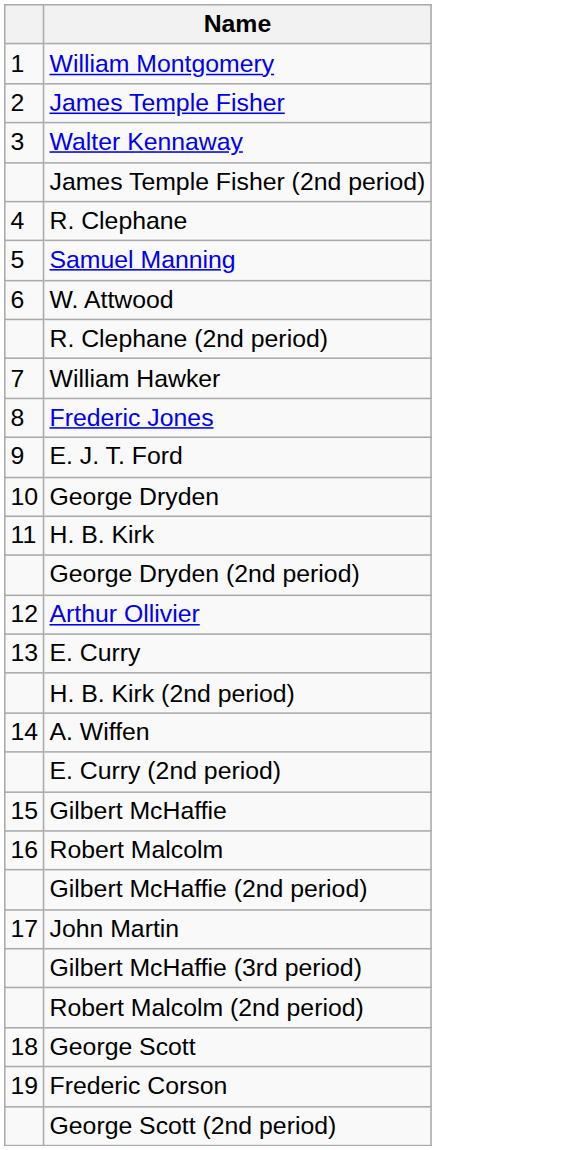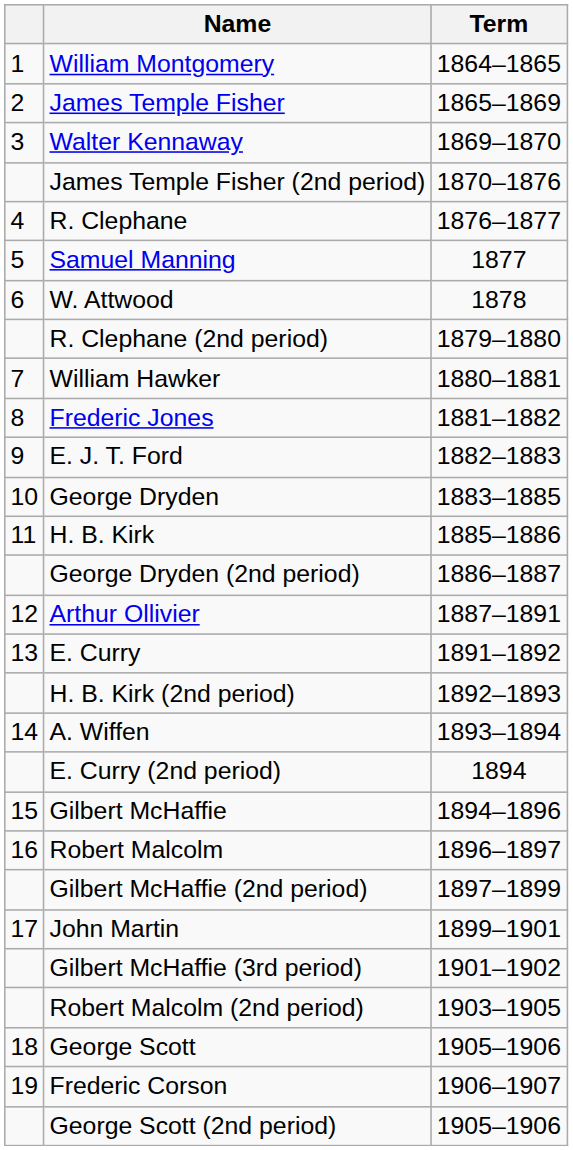 <table class="wikitable">
 <tr>
 <th></th>
 <th>Name</th>
+<th>Term</th>
 </tr>
 <tr>
 <td>1</td>
 <td><a href='#'>William Montgomery</a></td>
+<td align=center>1864–1865</td>
 </tr>
 <tr>
 <td>2</td>
 <td><a href='#'>James Temple Fisher</a></td>
+<td align=center>1865–1869</td>
 </tr>
 <tr>
 <td>3</td>
 <td><a href='#'>Walter Kennaway</a></td>
+<td align=center>1869–1870</td>
 </tr>
 <tr>
 <td></td>
 <td>James Temple Fisher (2nd period)</td>
+<td align=center>1870–1876</td>
 </tr>
 <tr>
 <td>4</td>
 <td>R. Clephane</td>
+<td align=center>1876–1877</td>
 </tr>
 <tr>
 <td>5</td>
 <td><a href='#'>Samuel Manning</a></td>
+<td align=center>1877</td>
 </tr>
 <tr>
 <td>6</td>
 <td>W. Attwood</td>
+<td align=center>1878</td>
 </tr>
 <tr>
 <td></td>
 <td>R. Clephane (2nd period)</td>
+<td align=center>1879–1880</td>
 </tr>
 <tr>
 <td>7</td>
 <td>William Hawker</td>
+<td align=center>1880–1881</td>
 </tr>
 <tr>
 <td>8</td>
 <td><a href='#'>Frederic Jones</a></td>
+<td align=center>1881–1882</td>
 </tr>
 <tr>
 <td>9</td>
 <td>E. J. T. Ford</td>
+<td align=center>1882–1883</td>
 </tr>
 <tr>
 <td>10</td>
 <td>George Dryden</td>
+<td align=center>1883–1885</td>
 </tr>
 <tr>
 <td>11</td>
 <td>H. B. Kirk</td>
+<td align=center>1885–1886</td>
 </tr>
 <tr>
 <td></td>
 <td>George Dryden (2nd period)</td>
+<td align=center>1886–1887</td>
 </tr>
 <tr>
 <td>12</td>
 <td><a href='#'>Arthur Ollivier</a></td>
+<td align=center>1887–1891</td>
 </tr>
 <tr>
 <td>13</td>
 <td>E. Curry</td>
+<td align=center>1891–1892</td>
 </tr>
 <tr>
 <td></td>
 <td>H. B. Kirk (2nd period)</td>
+<td align=center>1892–1893</td>
 </tr>
 <tr>
 <td>14</td>
 <td>A. Wiffen</td>
+<td align=center>1893–1894</td>
 </tr>
 <tr>
 <td></td>
 <td>E. Curry (2nd period)</td>
+<td align=center>1894</td>
 </tr>
 <tr>
 <td>15</td>
 <td>Gilbert McHaffie</td>
+<td align=center>1894–1896</td>
 </tr>
 <tr>
 <td>16</td>
 <td>Robert Malcolm</td>
+<td align=center>1896–1897</td>
 </tr>
 <tr>
 <td></td>
 <td>Gilbert McHaffie (2nd period)</td>
+<td align=center>1897–1899</td>
 </tr>
 <tr>
 <td>17</td>
 <td>John Martin</td>
+<td align=center>1899–1901</td>
 </tr>
 <tr>
 <td></td>
 <td>Gilbert McHaffie (3rd period)</td>
+<td align=center>1901–1902</td>
 </tr>
 <tr>
 <td></td>
 <td>Robert Malcolm (2nd period)</td>
+<td align=center>1903–1905</td>
 </tr>
 <tr>
 <td>18</td>
 <td>George Scott</td>
+<td align=center>1905–1906</td>
 </tr>
 <tr>
 <td>19</td>
 <td>Frederic Corson</td>
+<td align=center>1906–1907</td>
 </tr>
 <tr>
 <td></td>
 <td>George Scott (2nd period)</td>
+<td align=center>1905–1906</td>
 </tr>
 </table>
